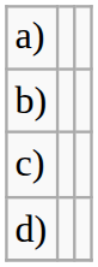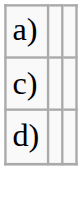 <table class="wikitable" style="float:right; font-size: 85%;">
 <tr>
 <td>a)</td>
-<td></td>
-<td></td>
-</tr>
-<tr>
-<td>b)</td>
 <td></td>
 <td></td>
 </tr>
 <tr>
 <td>c)</td>
 <td></td>
 <td></td>
 </tr>
 <tr>
 <td>d)</td>
 <td></td>
 <td></td>
 </tr>
 <tr>
 </tr>
 </table>
